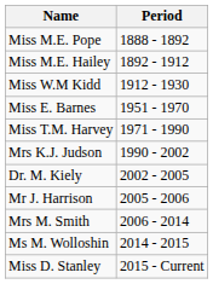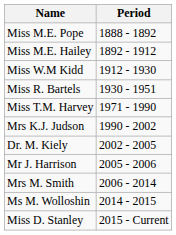 <table class="wikitable">
 <tr>
 <th>Name</th>
 <th>Period</th>
 </tr>
 <tr>
 <td>Miss M.E. Pope</td>
 <td>1888 - 1892</td>
 </tr>
 <tr>
 <td>Miss M.E. Hailey</td>
 <td>1892 - 1912</td>
 </tr>
 <tr>
 <td>Miss W.M Kidd</td>
 <td>1912 - 1930</td>
 </tr>
 <tr>
-<td>Miss E. Barnes</td>
-<td>1951 - 1970</td>
+<td>Miss R. Bartels</td>
+<td>1930 - 1951</td>
 </tr>
 <tr>
 <td>Miss T.M. Harvey</td>
 <td>1971 - 1990</td>
 </tr>
 <tr>
 <td>Mrs K.J. Judson</td>
 <td>1990 - 2002</td>
 </tr>
 <tr>
 <td>Dr. M. Kiely</td>
 <td>2002 - 2005</td>
 </tr>
 <tr>
 <td>Mr J. Harrison</td>
 <td>2005 - 2006</td>
 </tr>
 <tr>
 <td>Mrs M. Smith</td>
 <td>2006 - 2014</td>
 </tr>
 <tr>
 <td>Ms M. Wolloshin</td>
 <td>2014 - 2015</td>
 </tr>
 <tr>
 <td>Miss D. Stanley</td>
 <td>2015 - Current</td>
 </tr>
 </table>
